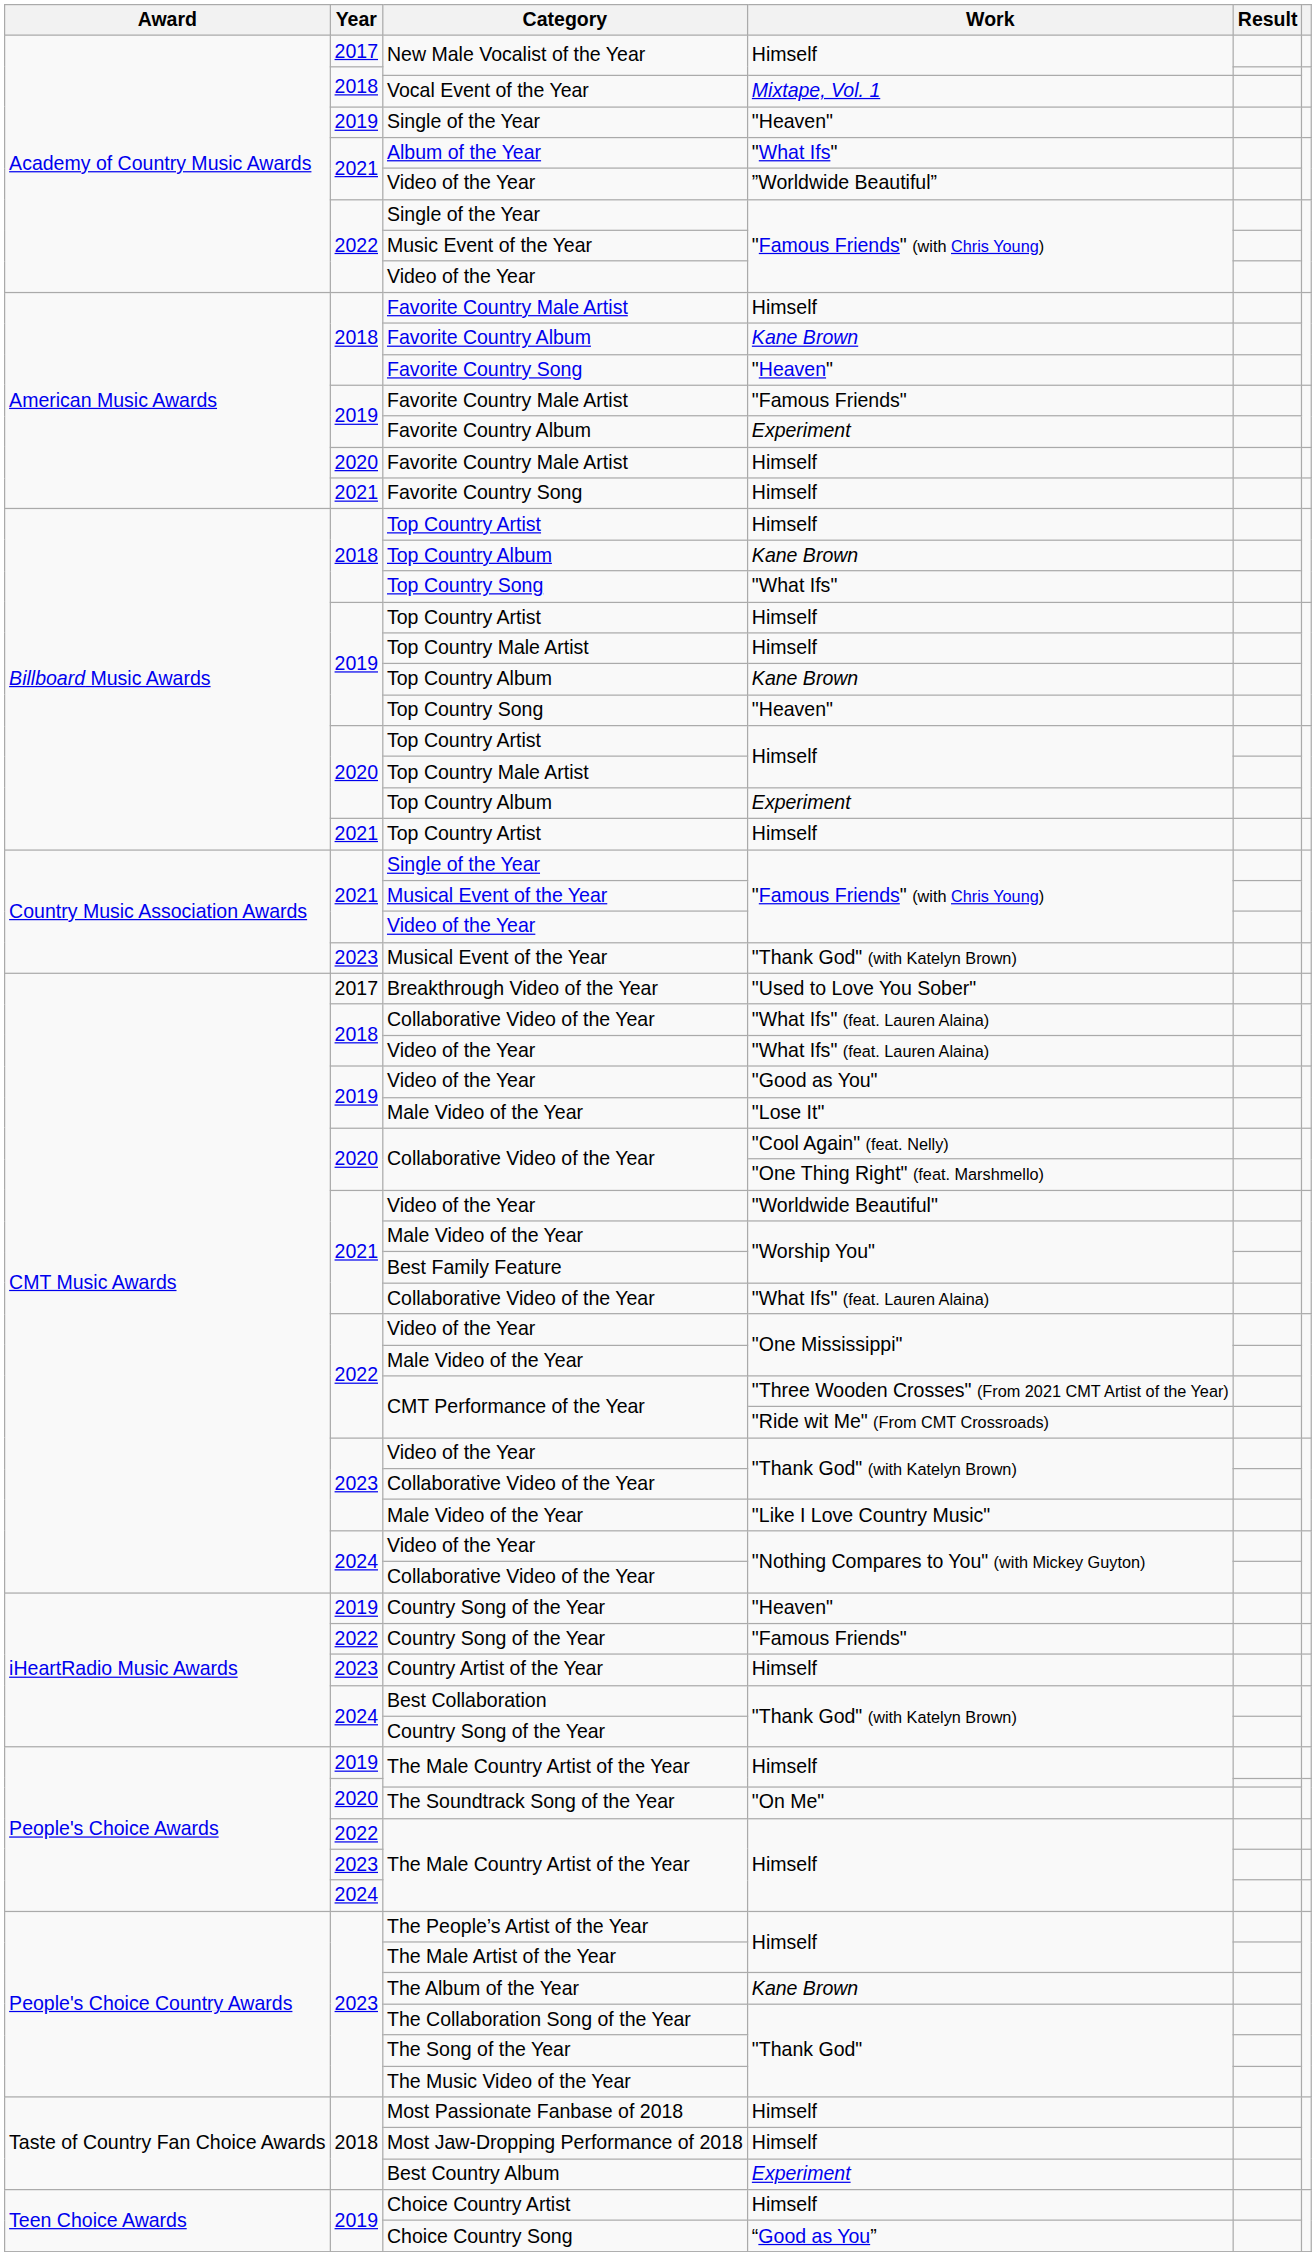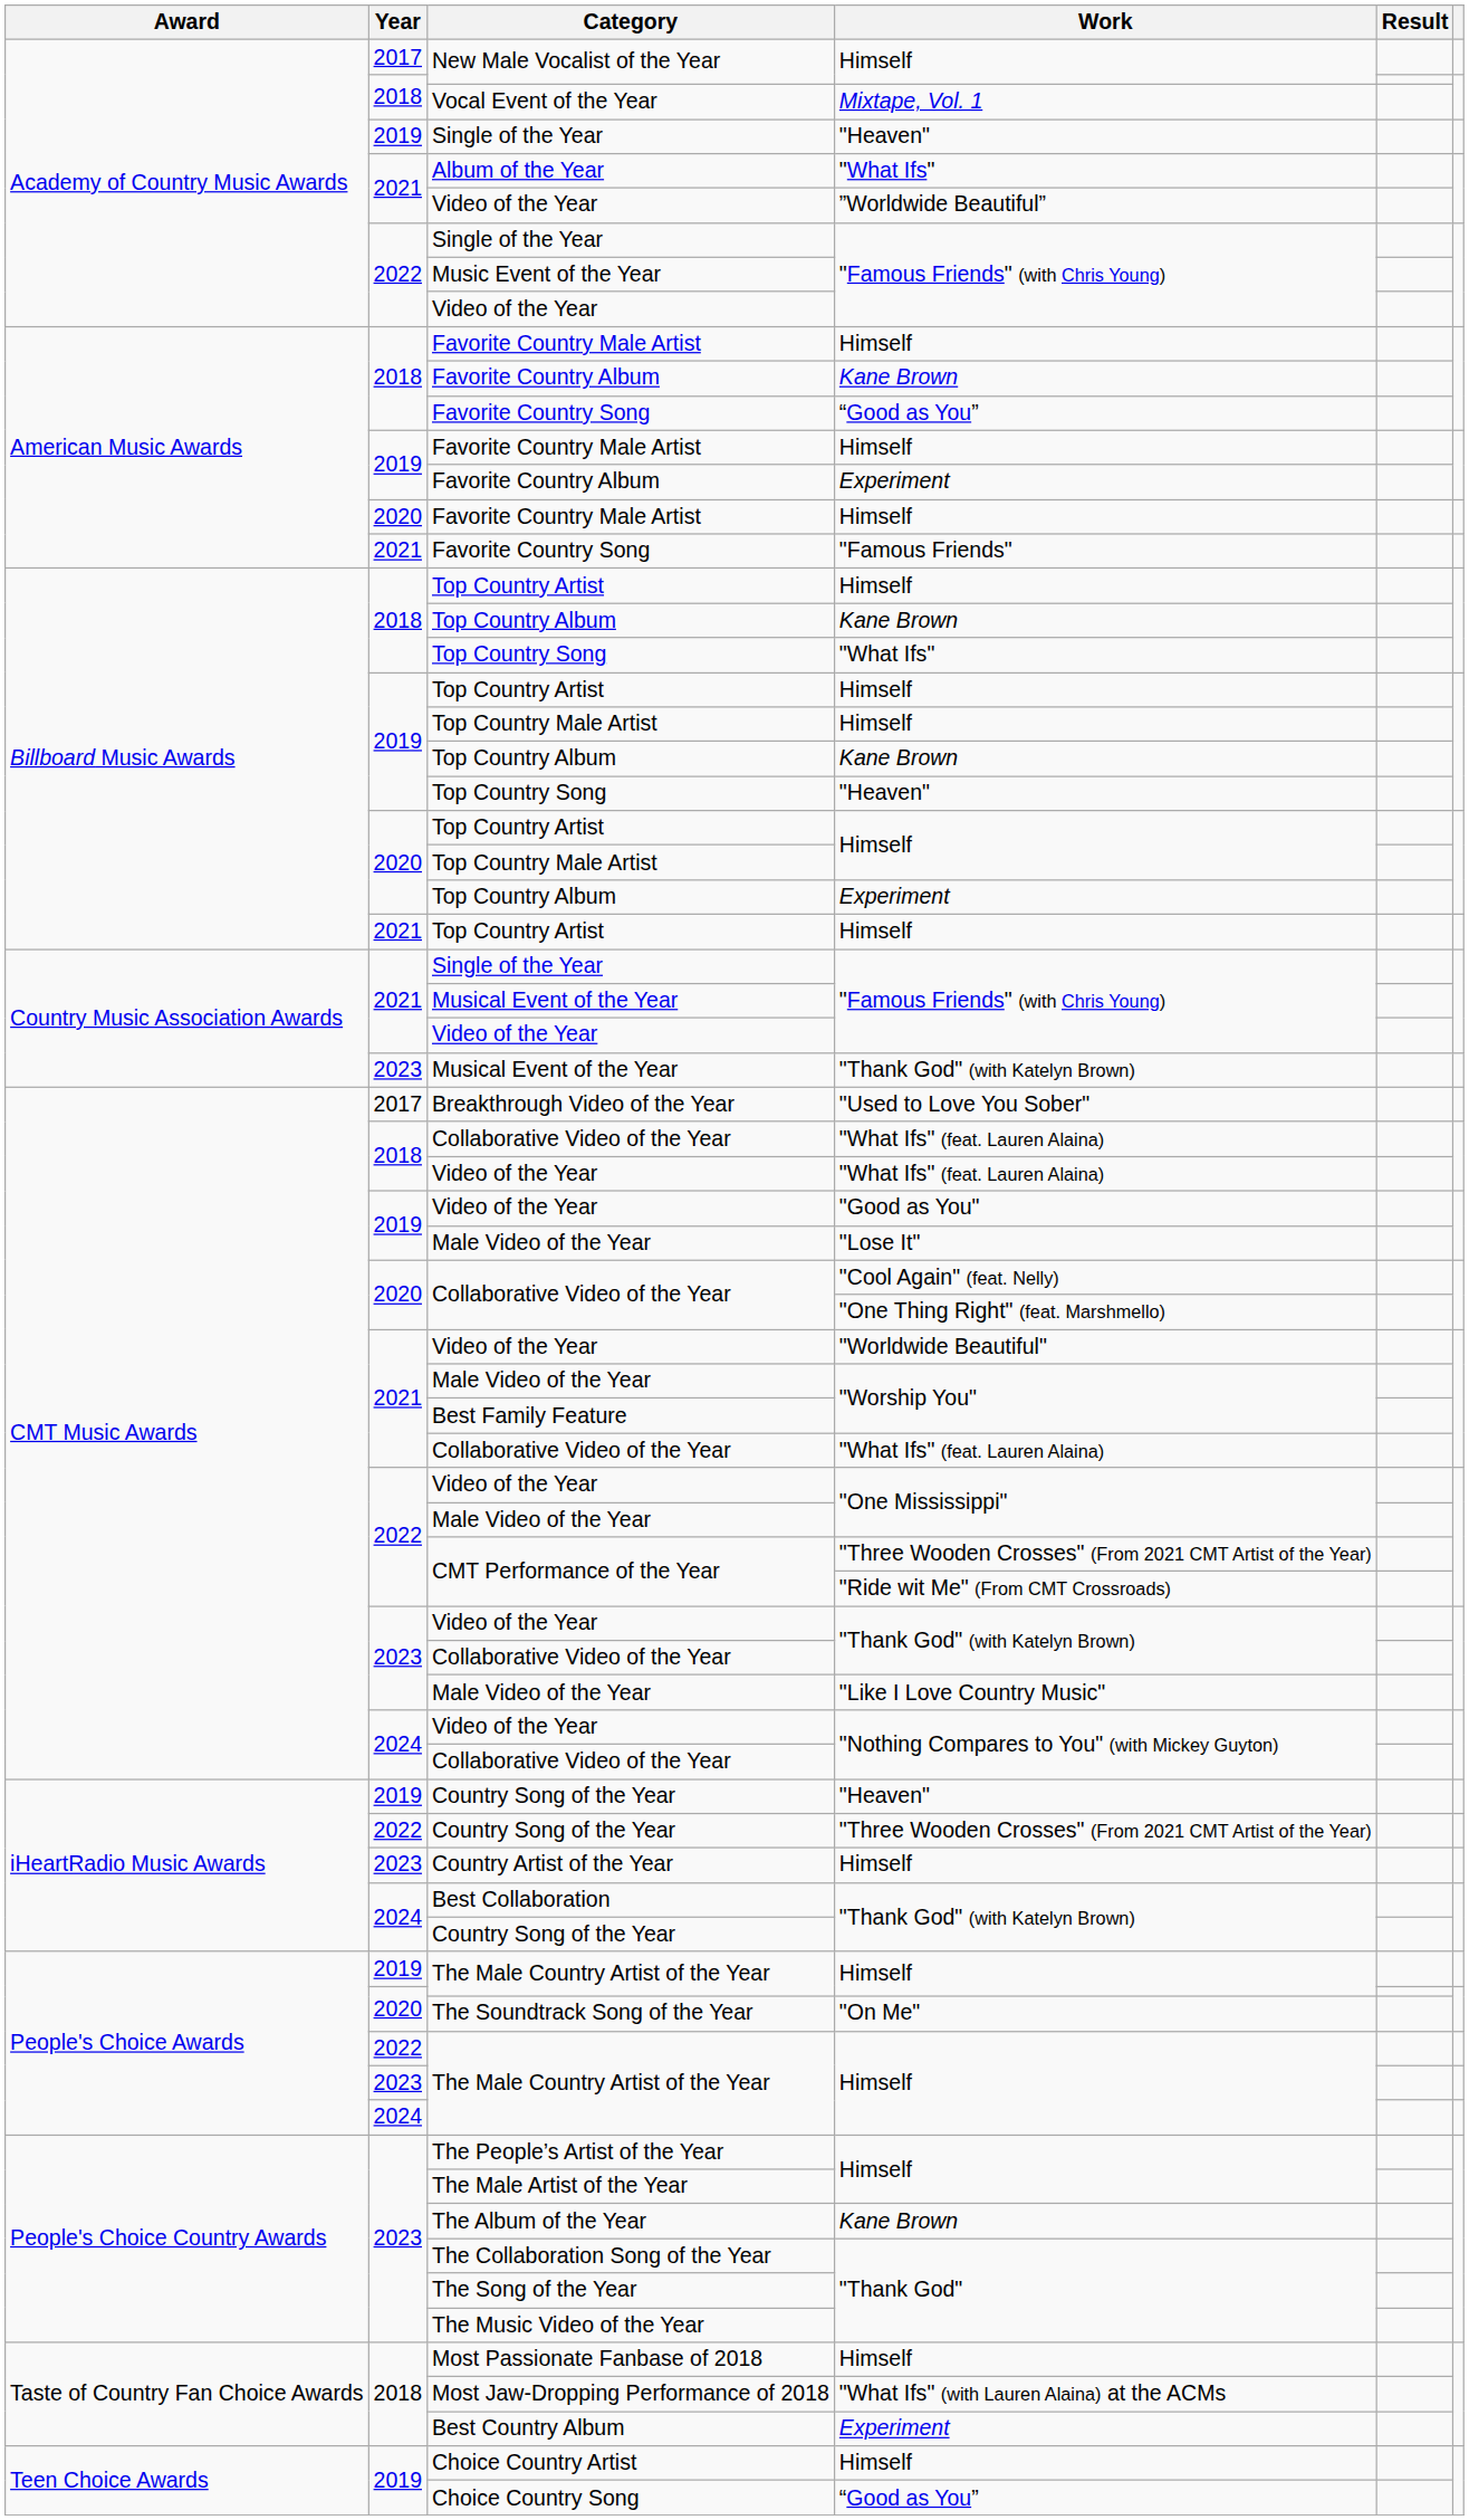 <table class="wikitable">
 <tr>
 <th scope="col">Award</th>
 <th scope="col">Year</th>
 <th scope="col">Category</th>
 <th scope="col">Work</th>
 <th scope="col">Result</th>
 <th scope="col"></th>
 </tr>
 <tr>
 <td rowspan="9"><a href='#'>Academy of Country Music Awards</a></td>
 <td><a href='#'>2017</a></td>
 <td rowspan="2">New Male Vocalist of the Year</td>
 <td rowspan="2">Himself</td>
 <td></td>
 <td></td>
 </tr>
 <tr>
 <td rowspan="2"><a href='#'>2018</a></td>
 <td></td>
 <td rowspan=2></td>
 </tr>
 <tr>
 <td>Vocal Event of the Year</td>
 <td><em><a href='#'>Mixtape, Vol. 1</a></em></td>
 <td></td>
 </tr>
 <tr>
 <td><a href='#'>2019</a></td>
 <td>Single of the Year</td>
 <td>"Heaven"</td>
 <td></td>
 <td></td>
 </tr>
 <tr>
 <td rowspan=2><a href='#'>2021</a></td>
 <td><a href='#'>Album of the Year</a></td>
 <td>"<a href='#'>What Ifs</a>" </td>
 <td></td>
 <td rowspan=2></td>
 </tr>
 <tr>
 <td>Video of the Year</td>
 <td>”Worldwide Beautiful”</td>
 <td></td>
 </tr>
 <tr>
 <td rowspan=3><a href='#'>2022</a></td>
 <td>Single of the Year</td>
 <td rowspan=3>"<a href='#'>Famous Friends</a>" <small>(with <a href='#'>Chris Young</a>)</small></td>
 <td></td>
 <td rowspan=3></td>
 </tr>
 <tr>
 <td>Music Event of the Year</td>
 <td></td>
 </tr>
 <tr>
 <td>Video of the Year</td>
 <td></td>
 </tr>
 <tr>
 <td rowspan="7"><a href='#'>American Music Awards</a></td>
 <td rowspan="3"><a href='#'>2018</a></td>
 <td><a href='#'>Favorite Country Male Artist</a></td>
 <td>Himself</td>
 <td></td>
 <td rowspan="3"></td>
 </tr>
 <tr>
 <td><a href='#'>Favorite Country Album</a></td>
 <td><em><a href='#'>Kane Brown</a></em></td>
 <td></td>
 </tr>
 <tr>
 <td><a href='#'>Favorite Country Song</a></td>
-<td>"<a href='#'>Heaven</a>"</td>
+<td>“<a href='#'>Good as You</a>”</td>
 <td></td>
 </tr>
 <tr>
 <td rowspan="2"><a href='#'>2019</a></td>
 <td>Favorite Country Male Artist</td>
-<td>"Famous Friends" </td>
+<td>Himself</td>
 <td></td>
 <td rowspan="2"></td>
 </tr>
 <tr>
 <td>Favorite Country Album</td>
 <td><em>Experiment</em></td>
 <td></td>
 </tr>
 <tr>
 <td><a href='#'>2020</a></td>
 <td>Favorite Country Male Artist</td>
 <td>Himself</td>
 <td></td>
 <td></td>
 </tr>
 <tr>
 <td><a href='#'>2021</a></td>
 <td>Favorite Country Song</td>
-<td>Himself</td>
+<td>"Famous Friends" </td>
 <td></td>
 <td></td>
 </tr>
 <tr>
 <td rowspan=11><a href='#'><em>Billboard</em> Music Awards</a></td>
 <td rowspan=3><a href='#'>2018</a></td>
 <td><a href='#'>Top Country Artist</a></td>
 <td>Himself</td>
 <td></td>
 <td rowspan=3></td>
 </tr>
 <tr>
 <td><a href='#'>Top Country Album</a></td>
 <td><em>Kane Brown</em></td>
 <td></td>
 </tr>
 <tr>
 <td><a href='#'>Top Country Song</a></td>
 <td>"What Ifs" </td>
 <td></td>
 </tr>
 <tr>
 <td rowspan="4"><a href='#'>2019</a></td>
 <td>Top Country Artist</td>
 <td>Himself</td>
 <td></td>
 <td rowspan="4"></td>
 </tr>
 <tr>
 <td>Top Country Male Artist</td>
 <td>Himself</td>
 <td></td>
 </tr>
 <tr>
 <td>Top Country Album</td>
 <td><em>Kane Brown</em></td>
 <td></td>
 </tr>
 <tr>
 <td>Top Country Song</td>
 <td>"Heaven"</td>
 <td></td>
 </tr>
 <tr>
 <td rowspan=3><a href='#'>2020</a></td>
 <td>Top Country Artist</td>
 <td rowspan=2>Himself</td>
 <td></td>
 <td rowspan=3></td>
 </tr>
 <tr>
 <td>Top Country Male Artist</td>
 <td></td>
 </tr>
 <tr>
 <td>Top Country Album</td>
 <td><em>Experiment</em></td>
 <td></td>
 </tr>
 <tr>
 <td><a href='#'>2021</a></td>
 <td>Top Country Artist</td>
 <td>Himself</td>
 <td></td>
 <td></td>
 </tr>
 <tr>
 <td rowspan=4><a href='#'>Country Music Association Awards</a></td>
 <td rowspan=3><a href='#'>2021</a></td>
 <td><a href='#'>Single of the Year</a></td>
 <td rowspan=3>"<a href='#'>Famous Friends</a>" <small>(with <a href='#'>Chris Young</a>)</small></td>
 <td></td>
 <td rowspan=3></td>
 </tr>
 <tr>
 <td><a href='#'>Musical Event of the Year</a></td>
 <td></td>
 </tr>
 <tr>
 <td><a href='#'>Video of the Year</a></td>
 <td></td>
 </tr>
 <tr>
 <td><a href='#'>2023</a></td>
 <td>Musical Event of the Year</td>
 <td>"Thank God" <small>(with Katelyn Brown)</small></td>
 <td></td>
 <td></td>
 </tr>
 <tr>
 <td rowspan="20"><a href='#'>CMT Music Awards</a></td>
 <td>2017</td>
 <td>Breakthrough Video of the Year</td>
 <td>"Used to Love You Sober"</td>
 <td></td>
 <td></td>
 </tr>
 <tr>
 <td rowspan="2"><a href='#'>2018</a></td>
 <td>Collaborative Video of the Year</td>
 <td>"What Ifs" <small>(feat. Lauren Alaina)</small></td>
 <td></td>
 <td rowspan="2"></td>
 </tr>
 <tr>
 <td>Video of the Year</td>
 <td>"What Ifs" <small>(feat. Lauren Alaina)</small></td>
 <td></td>
 </tr>
 <tr>
 <td rowspan="2"><a href='#'>2019</a></td>
 <td>Video of the Year</td>
 <td>"Good as You"</td>
 <td></td>
 <td rowspan="2"></td>
 </tr>
 <tr>
 <td>Male Video of the Year</td>
 <td>"Lose It"</td>
 <td></td>
 </tr>
 <tr>
 <td rowspan="2"><a href='#'>2020</a></td>
 <td rowspan="2">Collaborative Video of the Year</td>
 <td>"Cool Again" <small>(feat. Nelly)</small></td>
 <td></td>
 <td rowspan="2"></td>
 </tr>
 <tr>
 <td>"One Thing Right" <small>(feat. Marshmello)</small></td>
 <td></td>
 </tr>
 <tr>
 <td rowspan="4"><a href='#'>2021</a></td>
 <td>Video of the Year</td>
 <td>"Worldwide Beautiful"</td>
 <td></td>
 <td rowspan="4"></td>
 </tr>
 <tr>
 <td>Male Video of the Year</td>
 <td rowspan="2">"Worship You"</td>
 <td></td>
 </tr>
 <tr>
 <td>Best Family Feature</td>
 <td></td>
 </tr>
 <tr>
 <td>Collaborative Video of the Year</td>
 <td>"What Ifs" <small>(feat. Lauren Alaina)</small></td>
 <td></td>
 </tr>
 <tr>
 <td rowspan="4"><a href='#'>2022</a></td>
 <td>Video of the Year</td>
 <td rowspan="2">"One Mississippi"</td>
 <td></td>
 <td rowspan="4"></td>
 </tr>
 <tr>
 <td>Male Video of the Year</td>
 <td></td>
 </tr>
 <tr>
 <td rowspan="2">CMT Performance of the Year</td>
 <td>"Three Wooden Crosses" <small>(From 2021 CMT Artist of the Year)</small></td>
 <td></td>
 </tr>
 <tr>
 <td>"Ride wit Me" <small>(From CMT Crossroads)</small></td>
 <td></td>
 </tr>
 <tr>
 <td rowspan="3"><a href='#'>2023</a></td>
 <td>Video of the Year</td>
 <td rowspan="2">"Thank God" <small>(with Katelyn Brown)</small></td>
 <td></td>
 <td rowspan="3"></td>
 </tr>
 <tr>
 <td>Collaborative Video of the Year</td>
 <td></td>
 </tr>
 <tr>
 <td>Male Video of the Year</td>
 <td>"Like I Love Country Music"</td>
 <td></td>
 </tr>
 <tr>
 <td rowspan="2"><a href='#'>2024</a></td>
 <td>Video of the Year</td>
 <td rowspan="2">"Nothing Compares to You" <small>(with Mickey Guyton)</small></td>
 <td></td>
 <td rowspan="2"></td>
 </tr>
 <tr>
 <td>Collaborative Video of the Year</td>
 <td></td>
 </tr>
 <tr>
 <td rowspan="5"><a href='#'>iHeartRadio Music Awards</a></td>
 <td><a href='#'>2019</a></td>
 <td>Country Song of the Year</td>
 <td>"Heaven"</td>
 <td></td>
 <td></td>
 </tr>
 <tr>
 <td><a href='#'>2022</a></td>
 <td>Country Song of the Year</td>
-<td>"Famous Friends"</td>
+<td>"Three Wooden Crosses" <small>(From 2021 CMT Artist of the Year)</small></td>
 <td></td>
 <td></td>
 </tr>
 <tr>
 <td><a href='#'>2023</a></td>
 <td>Country Artist of the Year</td>
 <td>Himself</td>
 <td></td>
 <td></td>
 </tr>
 <tr>
 <td rowspan="2"><a href='#'>2024</a></td>
 <td>Best Collaboration</td>
 <td rowspan="2">"Thank God" <small>(with Katelyn Brown)</small></td>
 <td></td>
 <td rowspan="2"></td>
 </tr>
 <tr>
 <td>Country Song of the Year</td>
 <td></td>
 </tr>
 <tr>
 <td rowspan="6"><a href='#'>People's Choice Awards</a></td>
 <td><a href='#'>2019</a></td>
 <td rowspan="2">The Male Country Artist of the Year</td>
 <td rowspan="2">Himself</td>
 <td></td>
 <td></td>
 </tr>
 <tr>
 <td rowspan="2"><a href='#'>2020</a></td>
 <td></td>
 <td rowspan="2"></td>
 </tr>
 <tr>
 <td>The Soundtrack Song of the Year</td>
 <td>"On Me"</td>
 <td></td>
 </tr>
 <tr>
 <td><a href='#'>2022</a></td>
 <td rowspan="3">The Male Country Artist of the Year</td>
 <td rowspan="3">Himself</td>
 <td></td>
 <td></td>
 </tr>
 <tr>
 <td><a href='#'>2023</a></td>
 <td></td>
 <td></td>
 </tr>
 <tr>
 <td><a href='#'>2024</a></td>
 <td></td>
 <td></td>
 </tr>
 <tr>
 <td rowspan="6"><a href='#'>People's Choice Country Awards</a></td>
 <td rowspan="6"><a href='#'>2023</a></td>
 <td>The People’s Artist of the Year</td>
 <td rowspan="2">Himself</td>
 <td></td>
 <td rowspan="6"></td>
 </tr>
 <tr>
 <td>The Male Artist of the Year</td>
 <td></td>
 </tr>
 <tr>
 <td>The Album of the Year</td>
 <td><em>Kane Brown</em></td>
 <td></td>
 </tr>
 <tr>
 <td>The Collaboration Song of the Year</td>
 <td rowspan="3">"Thank God"</td>
 <td></td>
 </tr>
 <tr>
 <td>The Song of the Year</td>
 <td></td>
 </tr>
 <tr>
 <td>The Music Video of the Year</td>
 <td></td>
 </tr>
 <tr>
 <td rowspan="3">Taste of Country Fan Choice Awards</td>
 <td rowspan="3">2018</td>
 <td>Most Passionate Fanbase of 2018</td>
 <td>Himself</td>
 <td></td>
 <td rowspan="3"></td>
 </tr>
 <tr>
 <td>Most Jaw-Dropping Performance of 2018</td>
-<td>Himself</td>
+<td>"What Ifs" <small>(with Lauren Alaina)</small> at the ACMs</td>
 <td></td>
 </tr>
 <tr>
 <td>Best Country Album</td>
 <td><a href='#'><em>Experiment</em></a></td>
 <td></td>
 </tr>
 <tr>
 <td rowspan=2><a href='#'>Teen Choice Awards</a></td>
 <td rowspan=2><a href='#'>2019</a></td>
 <td>Choice Country Artist</td>
 <td>Himself</td>
 <td></td>
 <td rowspan=2></td>
 </tr>
 <tr>
 <td>Choice Country Song</td>
 <td>“<a href='#'>Good as You</a>”</td>
 <td></td>
 </tr>
 <tr>
 </tr>
 </table>
